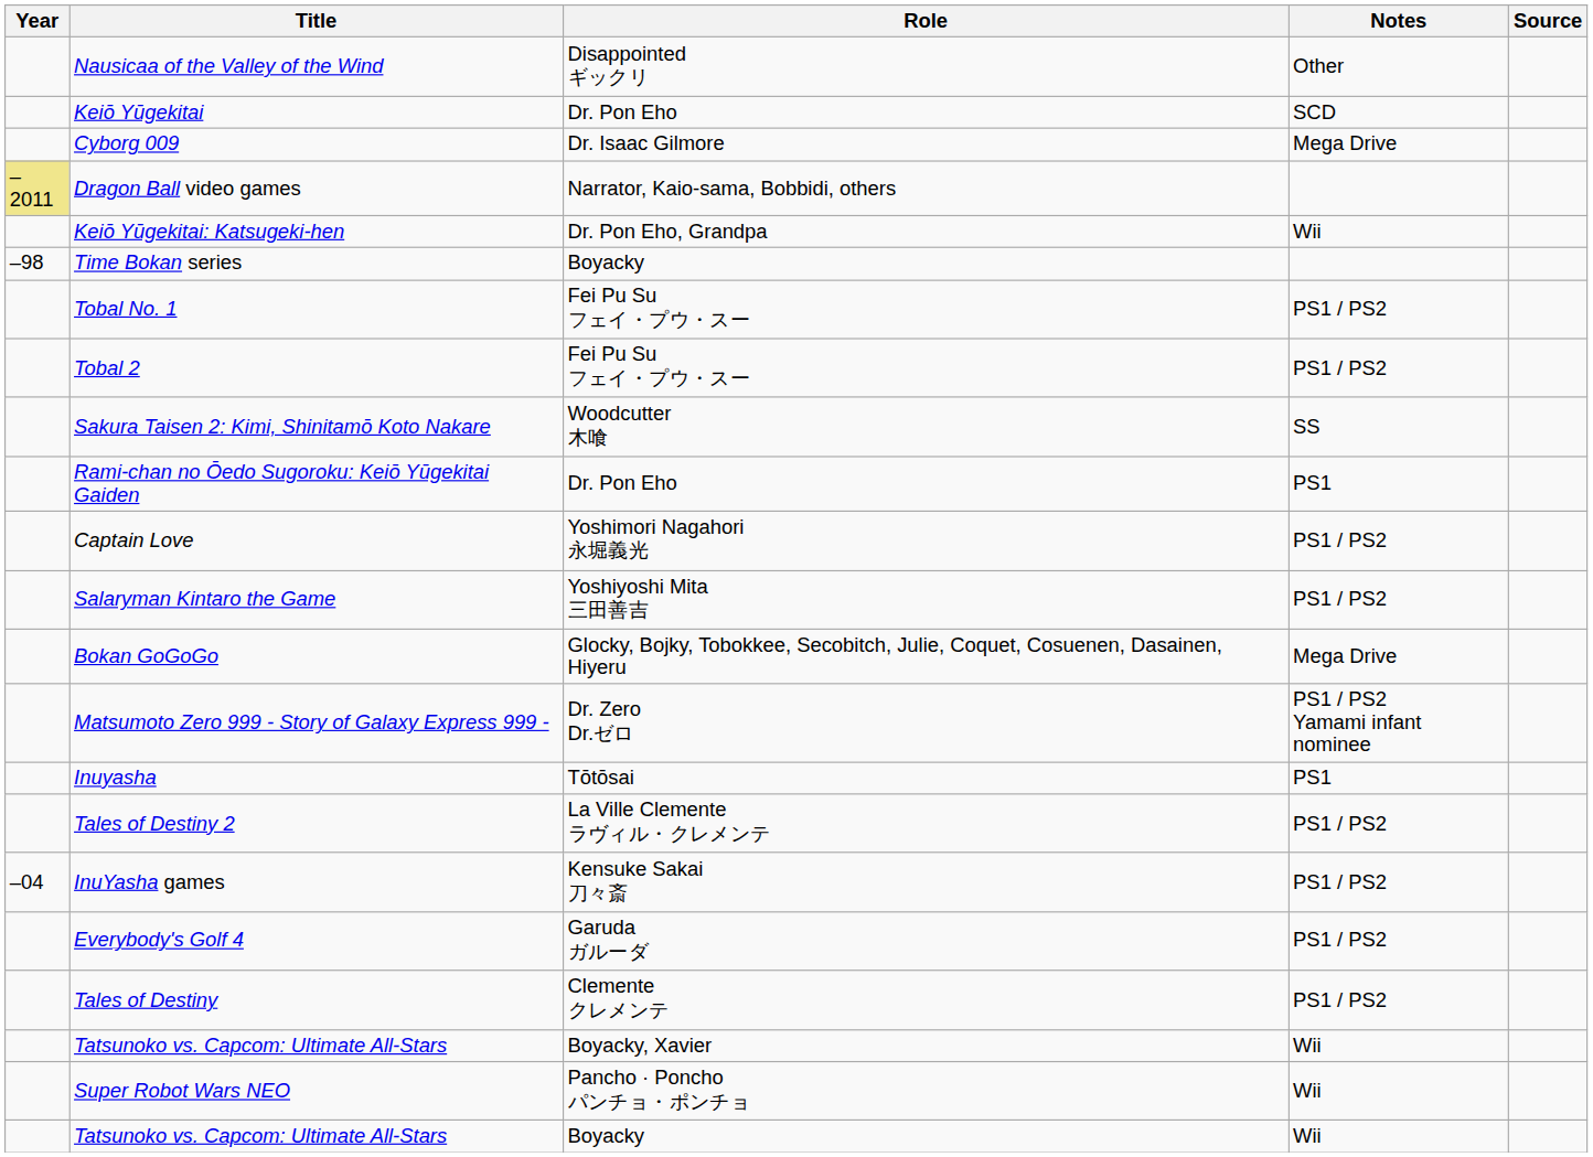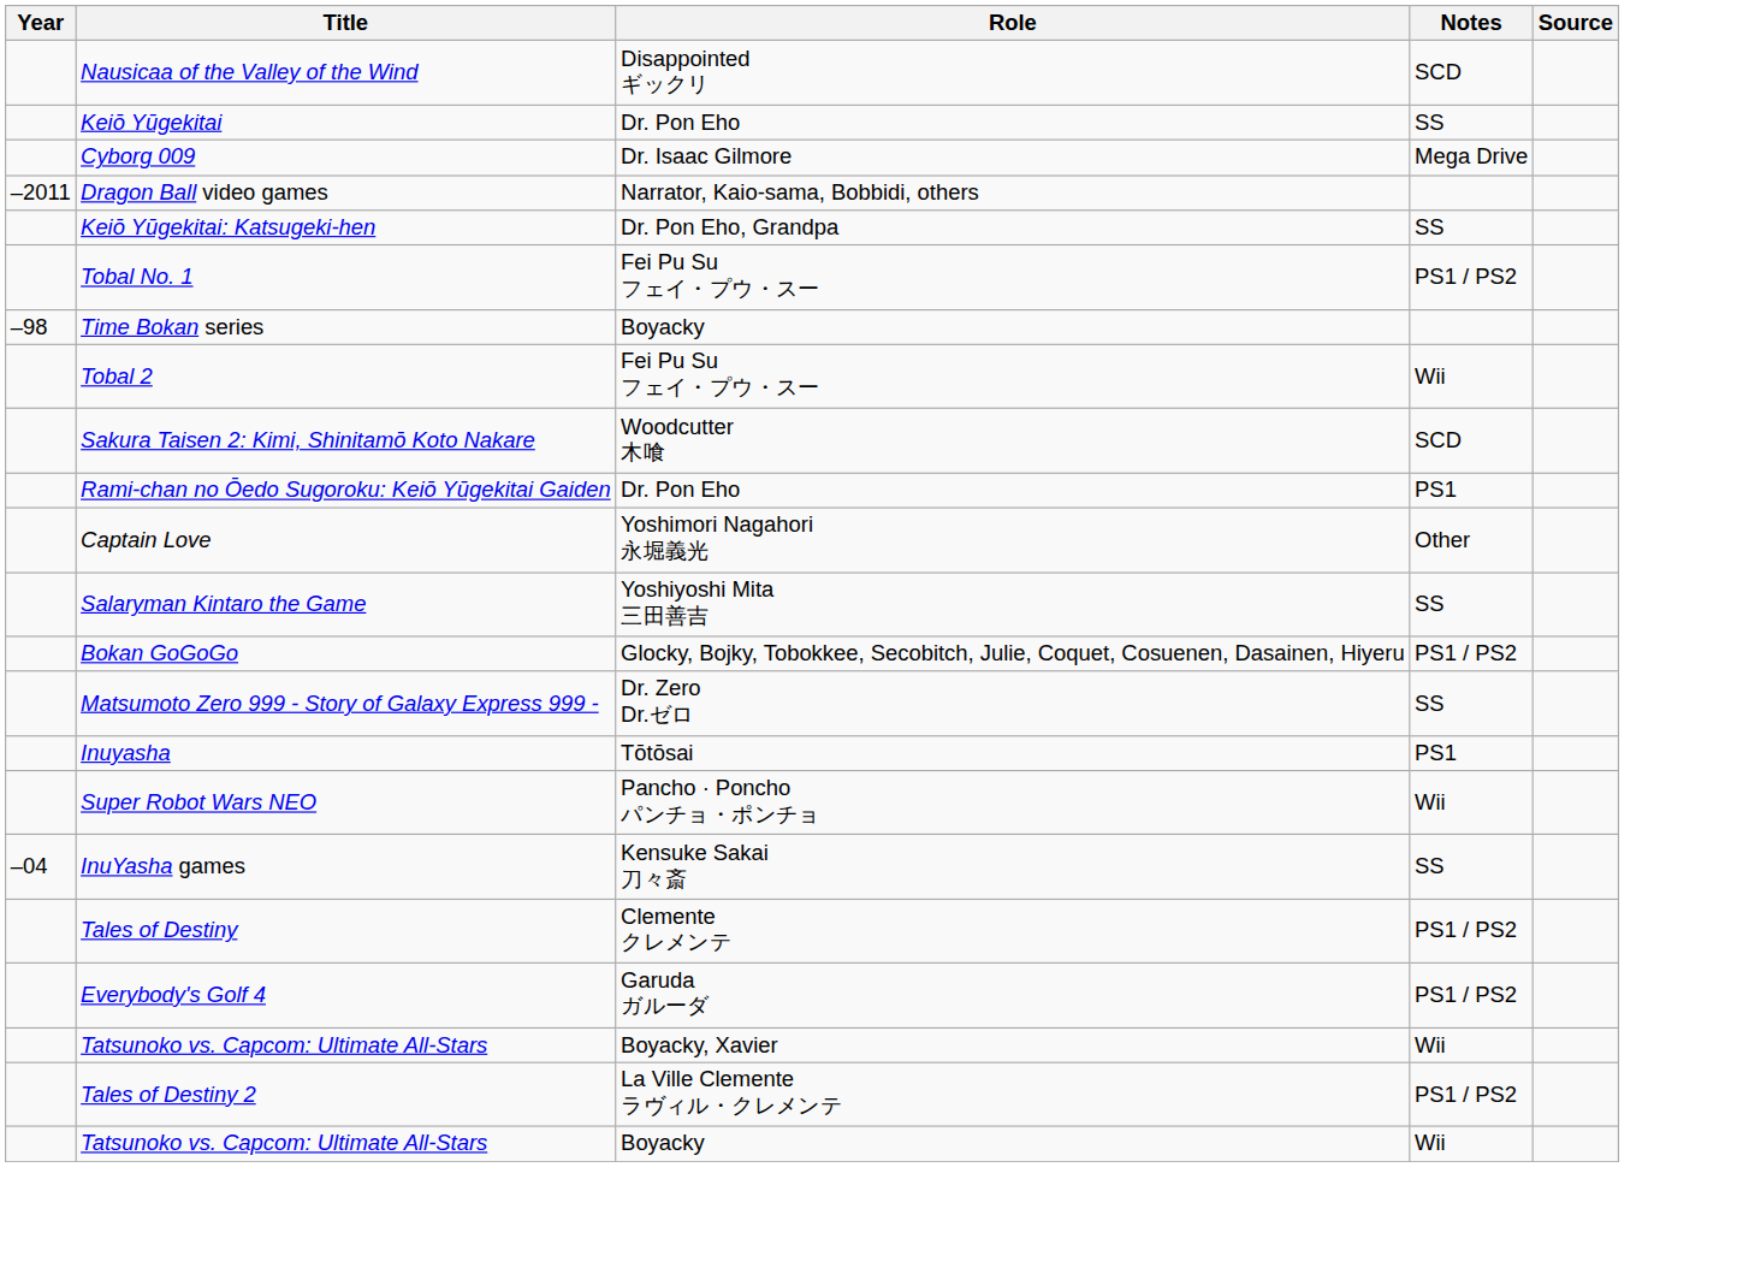 <table class="wikitable sortable plainrowheaders">
 <tr>
 <th>Year</th>
 <th>Title</th>
 <th>Role</th>
 <th class="unsortable">Notes</th>
 <th class="unsortable">Source</th>
 </tr>
 <tr>
 <td></td>
 <td><em><a href='#'>Nausicaa of the Valley of the Wind</a></em></td>
 <td>Disappointed<br>ギックリ</td>
-<td>Other</td>
+<td>SCD</td>
 <td></td>
 </tr>
 <tr>
 <td></td>
 <td><em><a href='#'>Keiō Yūgekitai</a></em></td>
 <td>Dr. Pon Eho</td>
-<td>SCD</td>
+<td>SS</td>
 <td></td>
 </tr>
 <tr>
 <td></td>
 <td><em><a href='#'>Cyborg 009</a></em></td>
 <td>Dr. Isaac Gilmore</td>
 <td>Mega Drive</td>
 <td></td>
 </tr>
 <tr>
-<td style="background: khaki;">–2011</td>
+<td>–2011</td>
 <td><em><a href='#'>Dragon Ball</a></em> video games</td>
 <td>Narrator, Kaio-sama, Bobbidi, others</td>
 <td></td>
 <td></td>
 </tr>
 <tr>
 <td></td>
 <td><em><a href='#'>Keiō Yūgekitai: Katsugeki-hen</a></em></td>
 <td>Dr. Pon Eho, Grandpa</td>
-<td>Wii</td>
+<td>SS</td>
+<td></td>
+</tr>
+<tr>
+<td></td>
+<td><em><a href='#'>Tobal No. 1</a></em></td>
+<td>Fei Pu Su<br>フェイ・プウ・スー</td>
+<td>PS1 / PS2</td>
 <td></td>
 </tr>
 <tr>
 <td>–98</td>
 <td><em><a href='#'>Time Bokan</a></em> series</td>
 <td>Boyacky</td>
 <td></td>
 <td></td>
 </tr>
 <tr>
 <td></td>
-<td><em><a href='#'>Tobal No. 1</a></em></td>
-<td>Fei Pu Su<br>フェイ・プウ・スー</td>
-<td>PS1 / PS2</td>
-<td></td>
-</tr>
-<tr>
-<td></td>
 <td><em><a href='#'>Tobal 2</a></em></td>
 <td>Fei Pu Su<br>フェイ・プウ・スー</td>
-<td>PS1 / PS2</td>
+<td>Wii</td>
 <td></td>
 </tr>
 <tr>
 <td></td>
 <td><em><a href='#'>Sakura Taisen 2: Kimi, Shinitamō Koto Nakare</a></em></td>
 <td>Woodcutter<br>木喰</td>
-<td>SS</td>
+<td>SCD</td>
 <td></td>
 </tr>
 <tr>
 <td></td>
 <td><em><a href='#'>Rami-chan no Ōedo Sugoroku: Keiō Yūgekitai Gaiden</a></em></td>
 <td>Dr. Pon Eho</td>
 <td>PS1</td>
 <td></td>
 </tr>
 <tr>
 <td></td>
 <td><em>Captain Love</em></td>
 <td>Yoshimori Nagahori<br>永堀義光</td>
-<td>PS1 / PS2</td>
+<td>Other</td>
 <td></td>
 </tr>
 <tr>
 <td></td>
 <td><em><a href='#'>Salaryman Kintaro the Game</a></em></td>
 <td>Yoshiyoshi Mita<br>三田善吉</td>
-<td>PS1 / PS2</td>
+<td>SS</td>
 <td></td>
 </tr>
 <tr>
 <td></td>
 <td><em><a href='#'>Bokan GoGoGo</a></em></td>
 <td>Glocky, Bojky, Tobokkee, Secobitch, Julie, Coquet, Cosuenen, Dasainen, Hiyeru </td>
-<td>Mega Drive</td>
+<td>PS1 / PS2</td>
 <td></td>
 </tr>
 <tr>
 <td></td>
 <td><em><a href='#'>Matsumoto Zero 999 - Story of Galaxy Express 999 -</a></em></td>
 <td>Dr. Zero<br>Dr.ゼロ</td>
-<td>PS1 / PS2<br>Yamami infant nominee</td>
+<td>SS</td>
 <td></td>
 </tr>
 <tr>
 <td></td>
 <td><em><a href='#'>Inuyasha</a></em></td>
 <td>Tōtōsai</td>
 <td>PS1</td>
 <td></td>
 </tr>
 <tr>
 <td></td>
-<td><em><a href='#'>Tales of Destiny 2</a></em></td>
-<td>La Ville Clemente<br>ラヴィル・クレメンテ</td>
-<td>PS1 / PS2</td>
+<td><em><a href='#'>Super Robot Wars NEO</a></em></td>
+<td>Pancho · Poncho<br>パンチョ・ポンチョ</td>
+<td>Wii</td>
 <td></td>
 </tr>
 <tr>
 <td>–04</td>
 <td><em><a href='#'>InuYasha</a></em> games</td>
 <td>Kensuke Sakai<br>刀々斎</td>
+<td>SS</td>
+<td></td>
+</tr>
+<tr>
+<td></td>
+<td><em><a href='#'>Tales of Destiny</a></em></td>
+<td>Clemente<br>クレメンテ</td>
 <td>PS1 / PS2</td>
 <td></td>
 </tr>
 <tr>
 <td></td>
 <td><em><a href='#'>Everybody's Golf 4</a></em></td>
 <td>Garuda<br>ガルーダ</td>
 <td>PS1 / PS2</td>
 <td></td>
 </tr>
 <tr>
 <td></td>
-<td><em><a href='#'>Tales of Destiny</a></em></td>
-<td>Clemente<br>クレメンテ</td>
-<td>PS1 / PS2</td>
-<td></td>
-</tr>
-<tr>
-<td></td>
 <td><em><a href='#'>Tatsunoko vs. Capcom: Ultimate All-Stars</a></em></td>
 <td>Boyacky, Xavier</td>
 <td>Wii</td>
 <td></td>
 </tr>
 <tr>
 <td></td>
-<td><em><a href='#'>Super Robot Wars NEO</a></em></td>
-<td>Pancho · Poncho<br>パンチョ・ポンチョ</td>
-<td>Wii</td>
+<td><em><a href='#'>Tales of Destiny 2</a></em></td>
+<td>La Ville Clemente<br>ラヴィル・クレメンテ</td>
+<td>PS1 / PS2</td>
 <td></td>
 </tr>
 <tr>
 <td></td>
 <td><em><a href='#'>Tatsunoko vs. Capcom: Ultimate All-Stars</a></em></td>
 <td>Boyacky</td>
 <td>Wii</td>
 <td></td>
 </tr>
 <tr>
 </tr>
 </table>
